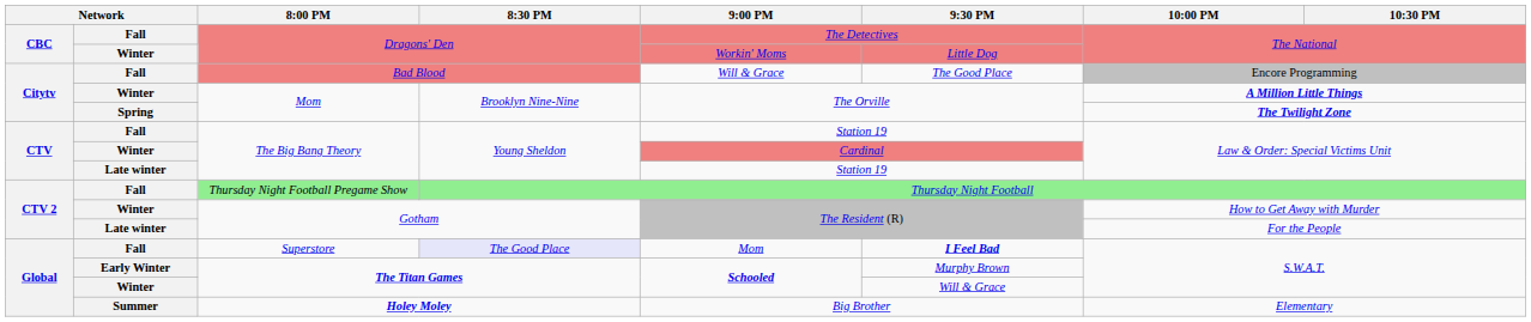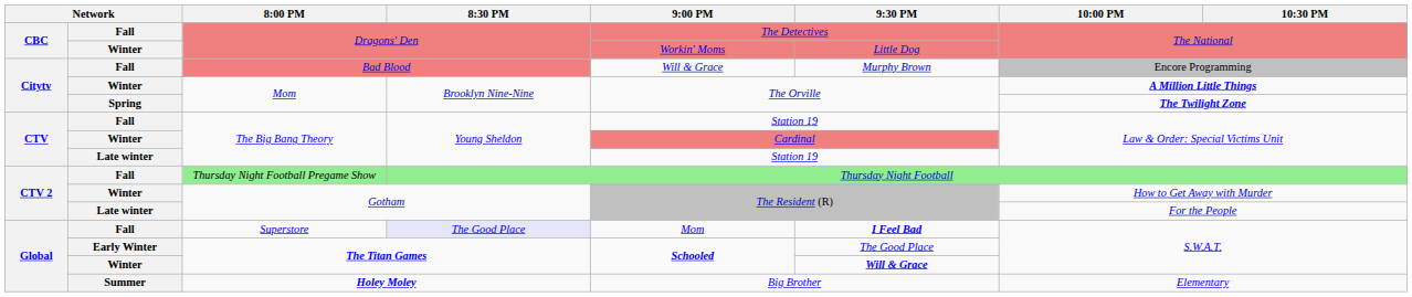 <table class="wikitable" style="width:100%;margin-right:0;text-align:center">
 <tr>
 <th colspan="2" style="width:10%;">Network</th>
 <th style="width:11.5%;">8:00 PM</th>
 <th style="width:11.5%;">8:30 PM</th>
 <th style="width:11.5%;">9:00 PM</th>
 <th style="width:11.5%;">9:30 PM</th>
 <th style="width:11.5%;">10:00 PM</th>
 <th style="width:11.5%;">10:30 PM</th>
 </tr>
 <tr>
 <th rowspan="2"><a href='#'>CBC</a></th>
 <th>Fall</th>
 <td rowspan="2" colspan="2" style="background:#f08080;"><em><a href='#'>Dragons' Den</a></em></td>
 <td colspan="2" style="background:#f08080;"><em><a href='#'>The Detectives</a></em></td>
 <td rowspan="2" colspan="2" style="background:#f08080;"><em><a href='#'>The National</a></em></td>
 </tr>
 <tr>
 <th>Winter</th>
 <td style="background:#f08080;"><em><a href='#'>Workin' Moms</a></em></td>
 <td style="background:#f08080;"><em><a href='#'>Little Dog</a></em></td>
 </tr>
 <tr>
 <th colspan="1" rowspan="3"><a href='#'>Citytv</a></th>
 <th>Fall</th>
 <td colspan="2" style="background:#f08080;"><em><a href='#'>Bad Blood</a></em></td>
 <td><em><a href='#'>Will & Grace</a></em></td>
-<td><em><a href='#'>The Good Place</a></em></td>
+<td><em><a href='#'>Murphy Brown</a></em></td>
 <td colspan="2" style="background:silver;">Encore Programming</td>
 </tr>
 <tr>
 <th>Winter</th>
 <td rowspan="2"><em><a href='#'>Mom</a></em></td>
 <td rowspan="2"><em><a href='#'>Brooklyn Nine-Nine</a></em></td>
 <td colspan="2" rowspan="2"><em><a href='#'>The Orville</a></em></td>
 <td colspan="2"><strong><em><a href='#'>A Million Little Things</a></em></strong></td>
 </tr>
 <tr>
 <th>Spring</th>
 <td colspan="2"><strong><em><a href='#'>The Twilight Zone</a></em></strong></td>
 </tr>
 <tr>
 <th colspan="1" rowspan="3"><a href='#'>CTV</a></th>
 <th>Fall</th>
 <td rowspan="3"><em><a href='#'>The Big Bang Theory</a></em></td>
 <td rowspan="3"><em><a href='#'>Young Sheldon</a></em></td>
 <td colspan="2"><em><a href='#'>Station 19</a></em></td>
 <td rowspan="3" colspan="2"><em><a href='#'>Law & Order: Special Victims Unit</a></em></td>
 </tr>
 <tr>
 <th>Winter</th>
 <td colspan="2" style="background:#f08080;"><em><a href='#'>Cardinal</a></em></td>
 </tr>
 <tr>
 <th>Late winter</th>
 <td colspan="2"><em><a href='#'>Station 19</a></em></td>
 </tr>
 <tr>
 <th rowspan="3"><a href='#'>CTV 2</a></th>
 <th>Fall</th>
 <td style="background:lightgreen"><em>Thursday Night Football Pregame Show</em><br></td>
 <td colspan="5" style="background:lightgreen"><em><a href='#'>Thursday Night Football</a></em> </td>
 </tr>
 <tr>
 <th>Winter</th>
 <td rowspan="2" colspan="2"><em><a href='#'>Gotham</a></em></td>
 <td rowspan="2" colspan="2" style="background:silver;"><em><a href='#'>The Resident</a></em> (R)</td>
 <td colspan="2"><em><a href='#'>How to Get Away with Murder</a></em></td>
 </tr>
 <tr>
 <th>Late winter</th>
 <td colspan="2"><em><a href='#'>For the People</a></em></td>
 </tr>
 <tr>
 <th rowspan=4><a href='#'>Global</a></th>
 <th>Fall</th>
 <td><em><a href='#'>Superstore</a></em></td>
 <td style="background: lavender;"><em><a href='#'>The Good Place</a></em></td>
 <td><em><a href='#'>Mom</a></em></td>
 <td><strong><em><a href='#'>I Feel Bad</a></em></strong></td>
 <td colspan="2" rowspan="3"><em><a href='#'>S.W.A.T.</a></em></td>
 </tr>
 <tr>
 <th>Early Winter</th>
 <td colspan=2 rowspan=2><strong><em><a href='#'>The Titan Games</a></em></strong></td>
 <td rowspan=2><strong><em><a href='#'>Schooled</a></em></strong></td>
-<td><em><a href='#'>Murphy Brown</a></em></td>
+<td><em><a href='#'>The Good Place</a></em></td>
 </tr>
 <tr>
 <th>Winter</th>
-<td><em><a href='#'>Will & Grace</a></em></td>
+<td><strong><em><a href='#'>Will & Grace</a></em></strong></td>
 </tr>
 <tr>
 <th>Summer</th>
 <td colspan=2><strong><em><a href='#'>Holey Moley</a></em></strong></td>
 <td colspan=2><em><a href='#'>Big Brother</a></em></td>
 <td colspan=2><em><a href='#'>Elementary</a></em></td>
 </tr>
 </table>
